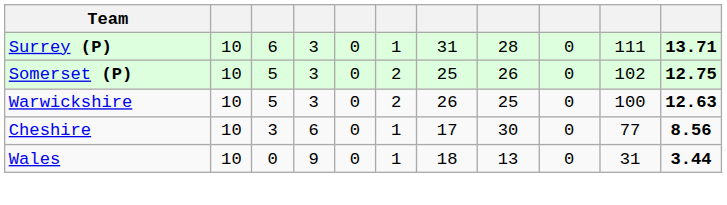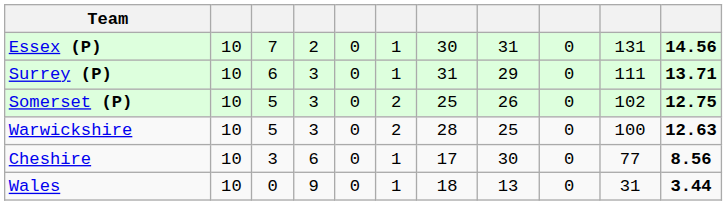 <table class="wikitable" style="text-align:center">
 <tr>
 <th width="150">Team</th>
 <th width="25"></th>
 <th width="25"></th>
 <th width="25"></th>
 <th width="25"></th>
 <th width="25"></th>
 <th width="40"></th>
 <th width="40"></th>
 <th width="40"></th>
 <th width="40"></th>
 <th width="40"></th>
 </tr>
 <tr style="background:#dfd">
+<td style="text-align:left"><a href='#'>Essex</a> <strong>(P)</strong></td>
+<td>10</td>
+<td>7</td>
+<td>2</td>
+<td>0</td>
+<td>1</td>
+<td>30</td>
+<td>31</td>
+<td>0</td>
+<td>131</td>
+<td><strong>14.56</strong></td>
+</tr>
+<tr style="background:#dfd">
 <td style="text-align:left"><a href='#'>Surrey</a> <strong>(P)</strong></td>
 <td>10</td>
 <td>6</td>
 <td>3</td>
 <td>0</td>
 <td>1</td>
 <td>31</td>
-<td>28</td>
+<td>29</td>
 <td>0</td>
 <td>111</td>
 <td><strong>13.71</strong></td>
 </tr>
 <tr style="background:#dfd">
 <td style="text-align:left"><a href='#'>Somerset</a> <strong>(P)</strong></td>
 <td>10</td>
 <td>5</td>
 <td>3</td>
 <td>0</td>
 <td>2</td>
 <td>25</td>
 <td>26</td>
 <td>0</td>
 <td>102</td>
 <td><strong>12.75</strong></td>
 </tr>
 <tr>
 <td style="text-align:left"><a href='#'>Warwickshire</a></td>
 <td>10</td>
 <td>5</td>
 <td>3</td>
 <td>0</td>
 <td>2</td>
-<td>26</td>
+<td>28</td>
 <td>25</td>
 <td>0</td>
 <td>100</td>
 <td><strong>12.63</strong></td>
 </tr>
 <tr>
 <td style="text-align:left"><a href='#'>Cheshire</a></td>
 <td>10</td>
 <td>3</td>
 <td>6</td>
 <td>0</td>
 <td>1</td>
 <td>17</td>
 <td>30</td>
 <td>0</td>
 <td>77</td>
 <td><strong>8.56</strong></td>
 </tr>
 <tr>
 <td style="text-align:left"><a href='#'>Wales</a></td>
 <td>10</td>
 <td>0</td>
 <td>9</td>
 <td>0</td>
 <td>1</td>
 <td>18</td>
 <td>13</td>
 <td>0</td>
 <td>31</td>
 <td><strong>3.44</strong></td>
 </tr>
 </table>
